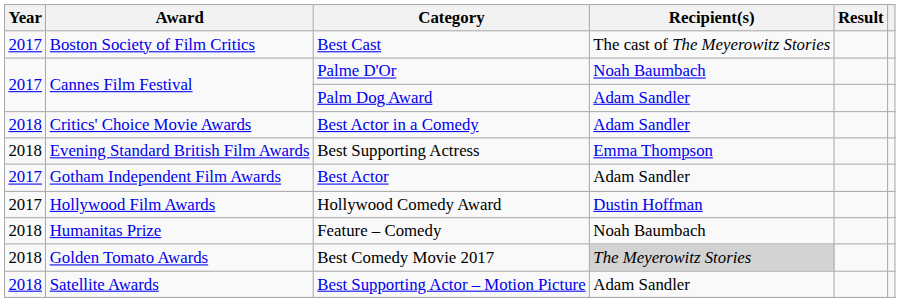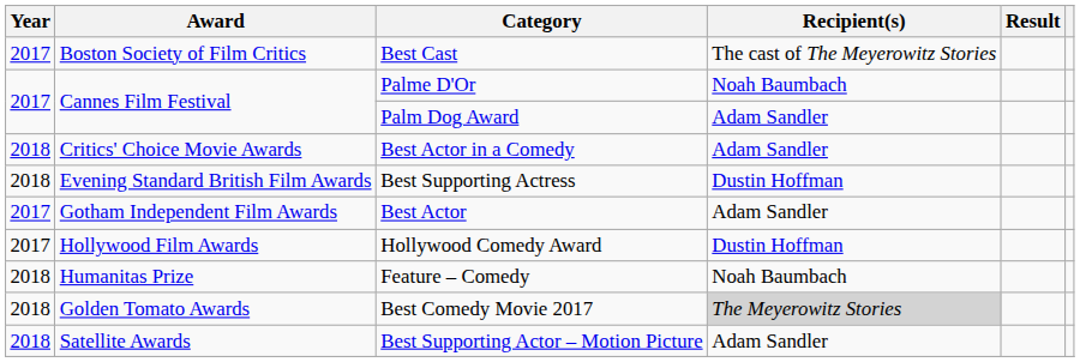 <table class="wikitable plainrowheaders sortable">
 <tr>
 <th scope="col">Year</th>
 <th scope="col">Award</th>
 <th scope="col">Category</th>
 <th scope="col">Recipient(s)</th>
 <th scope="col">Result</th>
 <th scope="col" class="unsortable"></th>
 </tr>
 <tr>
 <td><a href='#'>2017</a></td>
 <td><a href='#'>Boston Society of Film Critics</a></td>
 <td><a href='#'>Best Cast</a></td>
 <td>The cast of <em>The Meyerowitz Stories</em></td>
 <td></td>
 <td style="text-align:center;"></td>
 </tr>
 <tr>
 <td rowspan="2"><a href='#'>2017</a></td>
 <td rowspan="2"><a href='#'>Cannes Film Festival</a></td>
 <td><a href='#'>Palme D'Or</a></td>
 <td><a href='#'>Noah Baumbach</a></td>
 <td></td>
 <td style="text-align:center;"></td>
 </tr>
 <tr>
 <td><a href='#'>Palm Dog Award</a></td>
 <td><a href='#'>Adam Sandler</a></td>
 <td></td>
 <td style="text-align:center;"></td>
 </tr>
 <tr>
 <td><a href='#'>2018</a></td>
 <td><a href='#'>Critics' Choice Movie Awards</a></td>
 <td><a href='#'>Best Actor in a Comedy</a></td>
 <td><a href='#'>Adam Sandler</a></td>
 <td></td>
 <td style="text-align:center;"></td>
 </tr>
 <tr>
 <td>2018</td>
 <td><a href='#'>Evening Standard British Film Awards</a></td>
 <td>Best Supporting Actress</td>
-<td><a href='#'>Emma Thompson</a></td>
+<td><a href='#'>Dustin Hoffman</a></td>
 <td></td>
 <td style="text-align:center;"></td>
 </tr>
 <tr>
 <td><a href='#'>2017</a></td>
 <td><a href='#'>Gotham Independent Film Awards</a></td>
 <td><a href='#'>Best Actor</a></td>
 <td>Adam Sandler</td>
 <td></td>
 <td style="text-align:center;"></td>
 </tr>
 <tr>
 <td>2017</td>
 <td><a href='#'>Hollywood Film Awards</a></td>
 <td>Hollywood Comedy Award</td>
 <td><a href='#'>Dustin Hoffman</a></td>
 <td></td>
 <td style="text-align:center;"></td>
 </tr>
 <tr>
 <td>2018</td>
 <td><a href='#'>Humanitas Prize</a></td>
 <td>Feature – Comedy</td>
 <td>Noah Baumbach</td>
 <td></td>
 <td style="text-align:center;"></td>
 </tr>
 <tr>
 <td>2018</td>
 <td><a href='#'>Golden Tomato Awards</a></td>
 <td>Best Comedy Movie 2017</td>
 <td style="background: lightgrey;"><em>The Meyerowitz Stories</em></td>
 <td></td>
 <td style="text-align:center;"></td>
 </tr>
 <tr>
 <td><a href='#'>2018</a></td>
 <td><a href='#'>Satellite Awards</a></td>
 <td><a href='#'>Best Supporting Actor – Motion Picture</a></td>
 <td>Adam Sandler</td>
 <td></td>
 <td style="text-align:center;"></td>
 </tr>
 <tr>
 </tr>
 </table>
